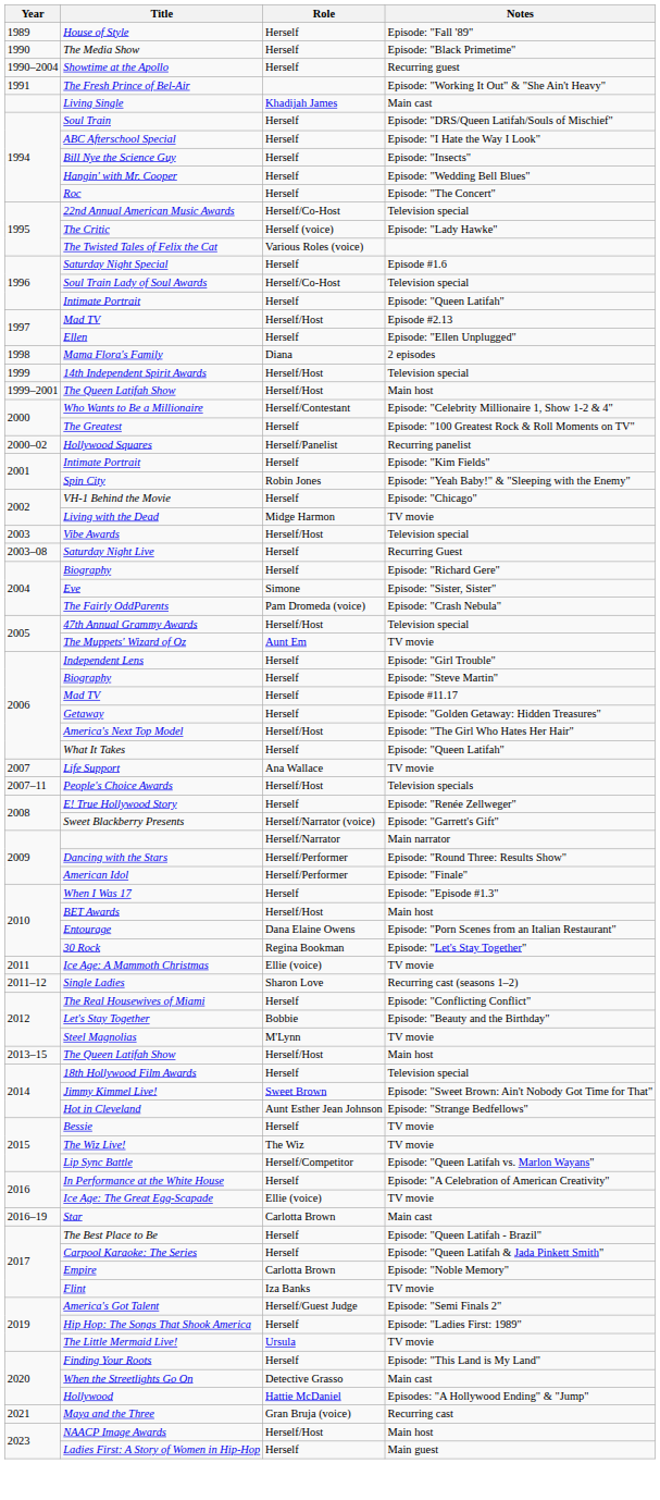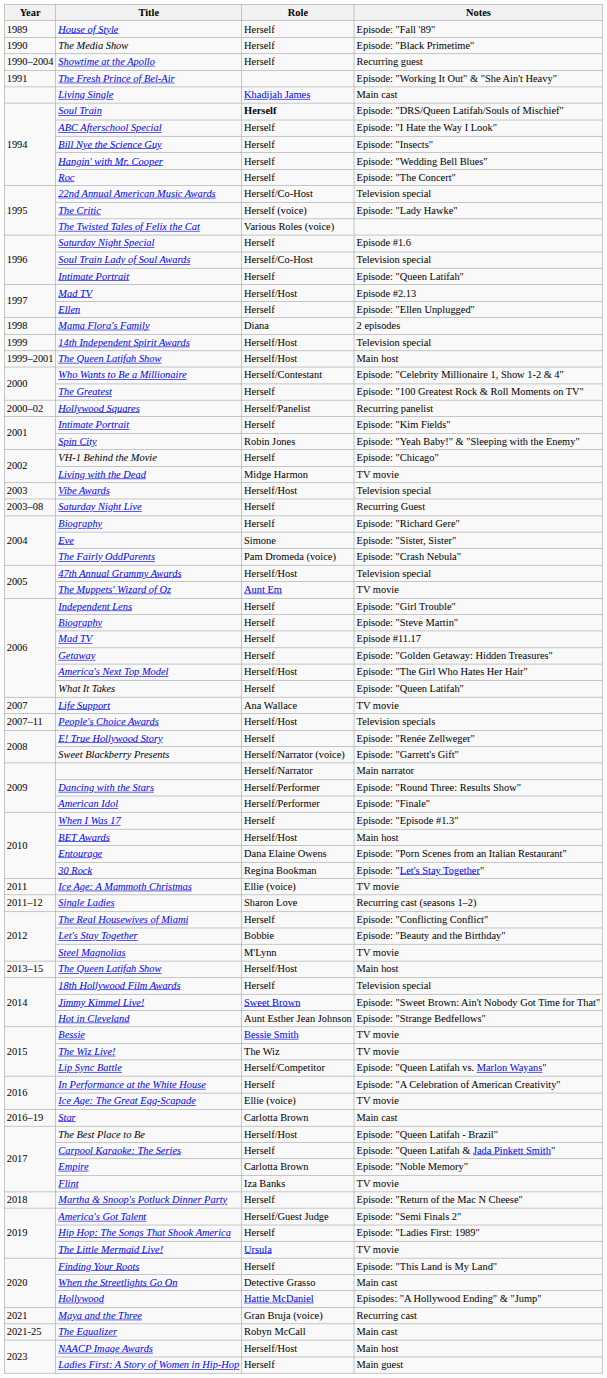 <table class="wikitable plainrowheaders sortable">
 <tr>
 <th>Year</th>
 <th>Title</th>
 <th>Role</th>
 <th>Notes</th>
 </tr>
 <tr>
 <td>1989</td>
 <td><em><a href='#'>House of Style</a></em></td>
 <td>Herself</td>
 <td>Episode: "Fall '89"</td>
 </tr>
 <tr>
 <td>1990</td>
 <td><em>The Media Show</em></td>
 <td>Herself</td>
 <td>Episode: "Black Primetime"</td>
 </tr>
 <tr>
 <td>1990–2004</td>
 <td><em><a href='#'>Showtime at the Apollo</a></em></td>
 <td>Herself</td>
 <td>Recurring guest</td>
 </tr>
 <tr>
 <td>1991</td>
 <td><em><a href='#'>The Fresh Prince of Bel-Air</a></em></td>
 <td></td>
 <td>Episode: "Working It Out" & "She Ain't Heavy"</td>
 </tr>
 <tr>
 <td></td>
 <td><em><a href='#'>Living Single</a></em></td>
 <td><a href='#'>Khadijah James</a></td>
 <td>Main cast</td>
 </tr>
 <tr>
 <td rowspan=5>1994</td>
 <td><em><a href='#'>Soul Train</a></em></td>
-<td>Herself</td>
+<td><strong>Herself</strong></td>
 <td>Episode: "DRS/Queen Latifah/Souls of Mischief"</td>
 </tr>
 <tr>
 <td><em><a href='#'>ABC Afterschool Special</a></em></td>
 <td>Herself</td>
 <td>Episode: "I Hate the Way I Look"</td>
 </tr>
 <tr>
 <td><em><a href='#'>Bill Nye the Science Guy</a></em></td>
 <td>Herself</td>
 <td>Episode: "Insects"</td>
 </tr>
 <tr>
 <td><em><a href='#'>Hangin' with Mr. Cooper</a></em></td>
 <td>Herself</td>
 <td>Episode: "Wedding Bell Blues"</td>
 </tr>
 <tr>
 <td><em><a href='#'>Roc</a></em></td>
 <td>Herself</td>
 <td>Episode: "The Concert"</td>
 </tr>
 <tr>
 <td rowspan=3>1995</td>
 <td><em><a href='#'>22nd Annual American Music Awards</a></em></td>
 <td>Herself/Co-Host</td>
 <td>Television special</td>
 </tr>
 <tr>
 <td><em><a href='#'>The Critic</a></em></td>
 <td>Herself (voice)</td>
 <td>Episode: "Lady Hawke"</td>
 </tr>
 <tr>
 <td><em><a href='#'>The Twisted Tales of Felix the Cat</a></em></td>
 <td>Various Roles (voice)</td>
 <td></td>
 </tr>
 <tr>
 <td rowspan=3>1996</td>
 <td><em><a href='#'>Saturday Night Special</a></em></td>
 <td>Herself</td>
 <td>Episode #1.6</td>
 </tr>
 <tr>
 <td><em><a href='#'>Soul Train Lady of Soul Awards</a></em></td>
 <td>Herself/Co-Host</td>
 <td>Television special</td>
 </tr>
 <tr>
 <td><em><a href='#'>Intimate Portrait</a></em></td>
 <td>Herself</td>
 <td>Episode: "Queen Latifah"</td>
 </tr>
 <tr>
 <td rowspan=2>1997</td>
 <td><em><a href='#'>Mad TV</a></em></td>
 <td>Herself/Host</td>
 <td>Episode #2.13</td>
 </tr>
 <tr>
 <td><em><a href='#'>Ellen</a></em></td>
 <td>Herself</td>
 <td>Episode: "Ellen Unplugged"</td>
 </tr>
 <tr>
 <td>1998</td>
 <td><em><a href='#'>Mama Flora's Family</a></em></td>
 <td>Diana</td>
 <td>2 episodes</td>
 </tr>
 <tr>
 <td>1999</td>
 <td><em><a href='#'>14th Independent Spirit Awards</a></em></td>
 <td>Herself/Host</td>
 <td>Television special</td>
 </tr>
 <tr>
 <td>1999–2001</td>
 <td><em><a href='#'>The Queen Latifah Show</a></em></td>
 <td>Herself/Host</td>
 <td>Main host</td>
 </tr>
 <tr>
 <td rowspan=2>2000</td>
 <td><em><a href='#'>Who Wants to Be a Millionaire</a></em></td>
 <td>Herself/Contestant</td>
 <td>Episode: "Celebrity Millionaire 1, Show 1-2 & 4"</td>
 </tr>
 <tr>
 <td><em><a href='#'>The Greatest</a></em></td>
 <td>Herself</td>
 <td>Episode: "100 Greatest Rock & Roll Moments on TV"</td>
 </tr>
 <tr>
 <td>2000–02</td>
 <td><em><a href='#'>Hollywood Squares</a></em></td>
 <td>Herself/Panelist</td>
 <td>Recurring panelist</td>
 </tr>
 <tr>
 <td rowspan=2>2001</td>
 <td><em><a href='#'>Intimate Portrait</a></em></td>
 <td>Herself</td>
 <td>Episode: "Kim Fields"</td>
 </tr>
 <tr>
 <td><em><a href='#'>Spin City</a></em></td>
 <td>Robin Jones</td>
 <td>Episode: "Yeah Baby!" & "Sleeping with the Enemy"</td>
 </tr>
 <tr>
 <td rowspan=2>2002</td>
 <td><em>VH-1 Behind the Movie</em></td>
 <td>Herself</td>
 <td>Episode: "Chicago"</td>
 </tr>
 <tr>
 <td><em><a href='#'>Living with the Dead</a></em></td>
 <td>Midge Harmon</td>
 <td>TV movie</td>
 </tr>
 <tr>
 <td>2003</td>
 <td><em><a href='#'>Vibe Awards</a></em></td>
 <td>Herself/Host</td>
 <td>Television special</td>
 </tr>
 <tr>
 <td>2003–08</td>
 <td><em><a href='#'>Saturday Night Live</a></em></td>
 <td>Herself</td>
 <td>Recurring Guest</td>
 </tr>
 <tr>
 <td rowspan=3>2004</td>
 <td><em><a href='#'>Biography</a></em></td>
 <td>Herself</td>
 <td>Episode: "Richard Gere"</td>
 </tr>
 <tr>
 <td><em><a href='#'>Eve</a></em></td>
 <td>Simone</td>
 <td>Episode: "Sister, Sister"</td>
 </tr>
 <tr>
 <td><em><a href='#'>The Fairly OddParents</a></em></td>
 <td>Pam Dromeda (voice)</td>
 <td>Episode: "Crash Nebula"</td>
 </tr>
 <tr>
 <td rowspan=2>2005</td>
 <td><em><a href='#'>47th Annual Grammy Awards</a></em></td>
 <td>Herself/Host</td>
 <td>Television special</td>
 </tr>
 <tr>
 <td><em><a href='#'>The Muppets' Wizard of Oz</a></em></td>
 <td><a href='#'>Aunt Em</a></td>
 <td>TV movie</td>
 </tr>
 <tr>
 <td rowspan=6>2006</td>
 <td><em><a href='#'>Independent Lens</a></em></td>
 <td>Herself</td>
 <td>Episode: "Girl Trouble"</td>
 </tr>
 <tr>
 <td><em><a href='#'>Biography</a></em></td>
 <td>Herself</td>
 <td>Episode: "Steve Martin"</td>
 </tr>
 <tr>
 <td><em><a href='#'>Mad TV</a></em></td>
 <td>Herself</td>
 <td>Episode #11.17</td>
 </tr>
 <tr>
 <td><em><a href='#'>Getaway</a></em></td>
 <td>Herself</td>
 <td>Episode: "Golden Getaway: Hidden Treasures"</td>
 </tr>
 <tr>
 <td><em><a href='#'>America's Next Top Model</a></em></td>
 <td>Herself/Host</td>
 <td>Episode: "The Girl Who Hates Her Hair"</td>
 </tr>
 <tr>
 <td><em>What It Takes</em></td>
 <td>Herself</td>
 <td>Episode: "Queen Latifah"</td>
 </tr>
 <tr>
 <td>2007</td>
 <td><em><a href='#'>Life Support</a></em></td>
 <td>Ana Wallace</td>
 <td>TV movie</td>
 </tr>
 <tr>
 <td>2007–11</td>
 <td><em><a href='#'>People's Choice Awards</a></em></td>
 <td>Herself/Host</td>
 <td>Television specials</td>
 </tr>
 <tr>
 <td rowspan=2>2008</td>
 <td><em><a href='#'>E! True Hollywood Story</a></em></td>
 <td>Herself</td>
 <td>Episode: "Renée Zellweger"</td>
 </tr>
 <tr>
 <td><em>Sweet Blackberry Presents</em></td>
 <td>Herself/Narrator (voice)</td>
 <td>Episode: "Garrett's Gift"</td>
 </tr>
 <tr>
 <td rowspan=3>2009</td>
 <td></td>
 <td>Herself/Narrator</td>
 <td>Main narrator</td>
 </tr>
 <tr>
 <td><em><a href='#'>Dancing with the Stars</a></em></td>
 <td>Herself/Performer</td>
 <td>Episode: "Round Three: Results Show"</td>
 </tr>
 <tr>
 <td><em><a href='#'>American Idol</a></em></td>
 <td>Herself/Performer</td>
 <td>Episode: "Finale"</td>
 </tr>
 <tr>
 <td rowspan=4>2010</td>
 <td><em><a href='#'>When I Was 17</a></em></td>
 <td>Herself</td>
 <td>Episode: "Episode #1.3"</td>
 </tr>
 <tr>
 <td><em><a href='#'>BET Awards</a></em></td>
 <td>Herself/Host</td>
 <td>Main host</td>
 </tr>
 <tr>
 <td><em><a href='#'>Entourage</a></em></td>
 <td>Dana Elaine Owens</td>
 <td>Episode: "Porn Scenes from an Italian Restaurant"</td>
 </tr>
 <tr>
 <td><em><a href='#'>30 Rock</a></em></td>
 <td>Regina Bookman</td>
 <td>Episode: "<a href='#'>Let's Stay Together</a>"</td>
 </tr>
 <tr>
 <td>2011</td>
 <td><em><a href='#'>Ice Age: A Mammoth Christmas</a></em></td>
 <td>Ellie (voice)</td>
 <td>TV movie</td>
 </tr>
 <tr>
 <td>2011–12</td>
 <td><em><a href='#'>Single Ladies</a></em></td>
 <td>Sharon Love</td>
 <td>Recurring cast (seasons 1–2)</td>
 </tr>
 <tr>
 <td rowspan=3>2012</td>
 <td><em><a href='#'>The Real Housewives of Miami</a></em></td>
 <td>Herself</td>
 <td>Episode: "Conflicting Conflict"</td>
 </tr>
 <tr>
 <td><em><a href='#'>Let's Stay Together</a></em></td>
 <td>Bobbie</td>
 <td>Episode: "Beauty and the Birthday"</td>
 </tr>
 <tr>
 <td><em><a href='#'>Steel Magnolias</a></em></td>
 <td>M'Lynn</td>
 <td>TV movie</td>
 </tr>
 <tr>
 <td>2013–15</td>
 <td><em><a href='#'>The Queen Latifah Show</a></em></td>
 <td>Herself/Host</td>
 <td>Main host</td>
 </tr>
 <tr>
 <td rowspan=3>2014</td>
 <td><em><a href='#'>18th Hollywood Film Awards</a></em></td>
 <td>Herself</td>
 <td>Television special</td>
 </tr>
 <tr>
 <td><em><a href='#'>Jimmy Kimmel Live!</a></em></td>
 <td><a href='#'>Sweet Brown</a></td>
 <td>Episode: "Sweet Brown: Ain't Nobody Got Time for That"</td>
 </tr>
 <tr>
 <td><em><a href='#'>Hot in Cleveland</a></em></td>
 <td>Aunt Esther Jean Johnson</td>
 <td>Episode: "Strange Bedfellows"</td>
 </tr>
 <tr>
 <td rowspan=3>2015</td>
 <td><em><a href='#'>Bessie</a></em></td>
-<td>Herself</td>
+<td><a href='#'>Bessie Smith</a></td>
 <td>TV movie</td>
 </tr>
 <tr>
 <td><em><a href='#'>The Wiz Live!</a></em></td>
 <td>The Wiz</td>
 <td>TV movie</td>
 </tr>
 <tr>
 <td><em><a href='#'>Lip Sync Battle</a></em></td>
 <td>Herself/Competitor</td>
 <td>Episode: "Queen Latifah vs. <a href='#'>Marlon Wayans</a>"</td>
 </tr>
 <tr>
 <td rowspan=2>2016</td>
 <td><em><a href='#'>In Performance at the White House</a></em></td>
 <td>Herself</td>
 <td>Episode: "A Celebration of American Creativity"</td>
 </tr>
 <tr>
 <td><em><a href='#'>Ice Age: The Great Egg-Scapade</a></em></td>
 <td>Ellie (voice)</td>
 <td>TV movie</td>
 </tr>
 <tr>
 <td>2016–19</td>
 <td><em><a href='#'>Star</a></em></td>
 <td>Carlotta Brown</td>
 <td>Main cast</td>
 </tr>
 <tr>
 <td rowspan=4>2017</td>
 <td><em>The Best Place to Be</em></td>
-<td>Herself</td>
+<td>Herself/Host</td>
 <td>Episode: "Queen Latifah - Brazil"</td>
 </tr>
 <tr>
 <td><em><a href='#'>Carpool Karaoke: The Series</a></em></td>
 <td>Herself</td>
 <td>Episode: "Queen Latifah & <a href='#'>Jada Pinkett Smith</a>"</td>
 </tr>
 <tr>
 <td><em><a href='#'>Empire</a></em></td>
 <td>Carlotta Brown</td>
 <td>Episode: "Noble Memory"</td>
 </tr>
 <tr>
 <td><em><a href='#'>Flint</a></em></td>
 <td>Iza Banks</td>
 <td>TV movie</td>
+</tr>
+<tr>
+<td>2018</td>
+<td><em><a href='#'>Martha & Snoop's Potluck Dinner Party</a></em></td>
+<td>Herself</td>
+<td>Episode: "Return of the Mac N Cheese"</td>
 </tr>
 <tr>
 <td rowspan=3>2019</td>
 <td><em><a href='#'>America's Got Talent</a></em></td>
 <td>Herself/Guest Judge</td>
 <td>Episode: "Semi Finals 2"</td>
 </tr>
 <tr>
 <td><em><a href='#'>Hip Hop: The Songs That Shook America</a></em></td>
 <td>Herself</td>
 <td>Episode: "Ladies First: 1989"</td>
 </tr>
 <tr>
 <td><em><a href='#'>The Little Mermaid Live!</a></em></td>
 <td><a href='#'>Ursula</a></td>
 <td>TV movie</td>
 </tr>
 <tr>
 <td rowspan=3>2020</td>
 <td><em><a href='#'>Finding Your Roots</a></em></td>
 <td>Herself</td>
 <td>Episode: "This Land is My Land"</td>
 </tr>
 <tr>
 <td><em><a href='#'>When the Streetlights Go On</a></em></td>
 <td>Detective Grasso</td>
 <td>Main cast</td>
 </tr>
 <tr>
 <td><em><a href='#'>Hollywood</a></em></td>
 <td><a href='#'>Hattie McDaniel</a></td>
 <td>Episodes: "A Hollywood Ending" & "Jump"</td>
 </tr>
 <tr>
 <td>2021</td>
 <td><em><a href='#'>Maya and the Three</a></em></td>
 <td>Gran Bruja (voice)</td>
 <td>Recurring cast</td>
 </tr>
 <tr>
+<td>2021-25</td>
+<td><em><a href='#'>The Equalizer</a></em></td>
+<td>Robyn McCall</td>
+<td>Main cast</td>
+</tr>
+<tr>
 <td rowspan=2>2023</td>
 <td><em><a href='#'>NAACP Image Awards</a></em></td>
 <td>Herself/Host</td>
 <td>Main host</td>
 </tr>
 <tr>
 <td><em><a href='#'>Ladies First: A Story of Women in Hip-Hop</a></em></td>
 <td>Herself</td>
 <td>Main guest</td>
 </tr>
 </table>
